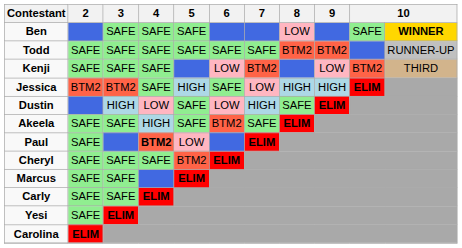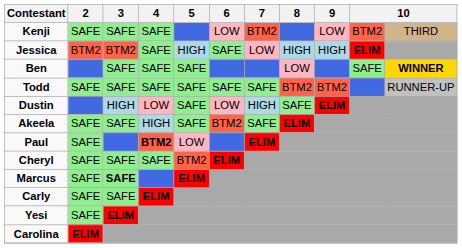 <table class="wikitable" border="3" style="text-align:center;font-size:96%">
 <tr>
 <th>Contestant</th>
 <th>2</th>
 <th>3</th>
 <th>4</th>
 <th>5</th>
 <th>6</th>
 <th>7</th>
 <th>8</th>
 <th>9</th>
 <th colspan=2>10</th>
+</tr>
+<tr>
+<td><strong>Kenji</strong></td>
+<td bgcolor="lightgreen">SAFE</td>
+<td bgcolor="lightgreen">SAFE</td>
+<td bgcolor="lightgreen">SAFE</td>
+<td style="background:royalblue;"></td>
+<td style="background:lightpink;">LOW</td>
+<td style="background:tomato;">BTM2</td>
+<td style="background:royalblue;"></td>
+<td style="background:lightpink;">LOW</td>
+<td style="background:tomato;">BTM2</td>
+<td bgcolor=tan>THIRD</td>
+</tr>
+<tr>
+<td><strong>Jessica</strong></td>
+<td style="background:tomato;">BTM2</td>
+<td style="background:tomato;">BTM2</td>
+<td bgcolor="lightgreen">SAFE</td>
+<td style="background:lightblue;">HIGH</td>
+<td bgcolor="lightgreen">SAFE</td>
+<td style="background:lightpink;">LOW</td>
+<td style="background:lightblue;">HIGH</td>
+<td style="background:lightblue;">HIGH</td>
+<td style="background:red;"><strong>ELIM</strong></td>
+<td colspan="1" bgcolor="darkgray"></td>
 </tr>
 <tr>
 <td><strong>Ben</strong></td>
 <td style="background:royalblue;"></td>
 <td bgcolor="lightgreen">SAFE</td>
 <td bgcolor="lightgreen">SAFE</td>
 <td bgcolor="lightgreen">SAFE</td>
 <td style="background:royalblue;"></td>
 <td style="background:royalblue;"></td>
 <td style="background:lightpink;">LOW</td>
 <td style="background:royalblue;"></td>
 <td bgcolor="lightgreen">SAFE</td>
 <td bgcolor=gold><strong>WINNER</strong></td>
 </tr>
 <tr>
 <td><strong>Todd</strong></td>
 <td bgcolor="lightgreen">SAFE</td>
 <td bgcolor="lightgreen">SAFE</td>
 <td bgcolor="lightgreen">SAFE</td>
 <td bgcolor="lightgreen">SAFE</td>
 <td bgcolor="lightgreen">SAFE</td>
 <td bgcolor="lightgreen">SAFE</td>
 <td style="background:tomato;">BTM2</td>
 <td style="background:tomato;">BTM2</td>
 <td style="background:royalblue;"></td>
 <td bgcolor=silver>RUNNER-UP</td>
-</tr>
-<tr>
-<td><strong>Kenji</strong></td>
-<td bgcolor="lightgreen">SAFE</td>
-<td bgcolor="lightgreen">SAFE</td>
-<td bgcolor="lightgreen">SAFE</td>
-<td style="background:royalblue;"></td>
-<td style="background:lightpink;">LOW</td>
-<td style="background:tomato;">BTM2</td>
-<td style="background:royalblue;"></td>
-<td style="background:lightpink;">LOW</td>
-<td style="background:tomato;">BTM2</td>
-<td bgcolor=tan>THIRD</td>
-</tr>
-<tr>
-<td><strong>Jessica</strong></td>
-<td style="background:tomato;">BTM2</td>
-<td style="background:tomato;">BTM2</td>
-<td bgcolor="lightgreen">SAFE</td>
-<td style="background:lightblue;">HIGH</td>
-<td bgcolor="lightgreen">SAFE</td>
-<td style="background:lightpink;">LOW</td>
-<td style="background:lightblue;">HIGH</td>
-<td style="background:lightblue;">HIGH</td>
-<td style="background:red;"><strong>ELIM</strong></td>
-<td colspan="1" bgcolor="darkgray"></td>
 </tr>
 <tr>
 <td><strong>Dustin</strong></td>
 <td style="background:royalblue;"></td>
 <td style="background:lightblue;">HIGH</td>
 <td style="background:lightpink;">LOW</td>
 <td bgcolor="lightgreen">SAFE</td>
 <td style="background:lightpink;">LOW</td>
 <td style="background:lightblue;">HIGH</td>
 <td bgcolor="lightgreen">SAFE</td>
 <td style="background:red;"><strong>ELIM</strong></td>
 <td colspan="2" bgcolor="darkgray"></td>
 </tr>
 <tr>
 <td><strong>Akeela</strong></td>
 <td bgcolor="lightgreen">SAFE</td>
 <td bgcolor="lightgreen">SAFE</td>
 <td style="background:lightblue;">HIGH</td>
 <td bgcolor="lightgreen">SAFE</td>
 <td style="background:tomato;">BTM2</td>
 <td bgcolor="lightgreen">SAFE</td>
 <td style="background:red;"><strong>ELIM</strong></td>
 <td colspan="3" bgcolor="darkgray"></td>
 </tr>
 <tr>
 <td><strong>Paul</strong></td>
 <td bgcolor="lightgreen">SAFE</td>
 <td style="background:royalblue;"></td>
 <td style="background:tomato;"><strong>BTM2</strong></td>
 <td style="background:lightpink;">LOW</td>
 <td style="background:royalblue;"></td>
 <td style="background:red;"><strong>ELIM</strong></td>
 <td colspan="4" bgcolor="darkgray"></td>
 </tr>
 <tr>
 <td><strong>Cheryl</strong></td>
 <td bgcolor="lightgreen">SAFE</td>
 <td bgcolor="lightgreen">SAFE</td>
 <td bgcolor="lightgreen">SAFE</td>
 <td style="background:tomato;">BTM2</td>
 <td style="background:red;"><strong>ELIM</strong></td>
 <td colspan="5" bgcolor="darkgray"></td>
 </tr>
 <tr>
 <td><strong>Marcus</strong></td>
 <td bgcolor="lightgreen">SAFE</td>
-<td bgcolor="lightgreen">SAFE</td>
+<td bgcolor="lightgreen"><strong>SAFE</strong></td>
 <td style="background:royalblue;"></td>
 <td style="background:red;"><strong>ELIM</strong></td>
 <td colspan="6" bgcolor="darkgray"></td>
 </tr>
 <tr>
 <td><strong>Carly</strong></td>
 <td bgcolor="lightgreen">SAFE</td>
 <td bgcolor="lightgreen">SAFE</td>
 <td style="background:red;"><strong>ELIM</strong></td>
 <td colspan="7" bgcolor="darkgray"></td>
 </tr>
 <tr>
 <td><strong>Yesi</strong></td>
 <td bgcolor="lightgreen">SAFE</td>
 <td style="background:red;"><strong>ELIM</strong></td>
 <td colspan="8" bgcolor="darkgray"></td>
 </tr>
 <tr>
 <td><strong>Carolina</strong></td>
 <td style="background:red;"><strong>ELIM</strong></td>
 <td colspan="9" bgcolor="darkgray"></td>
 </tr>
 <tr>
 </tr>
 </table>
